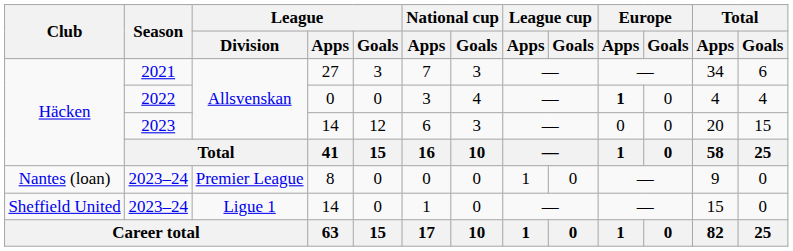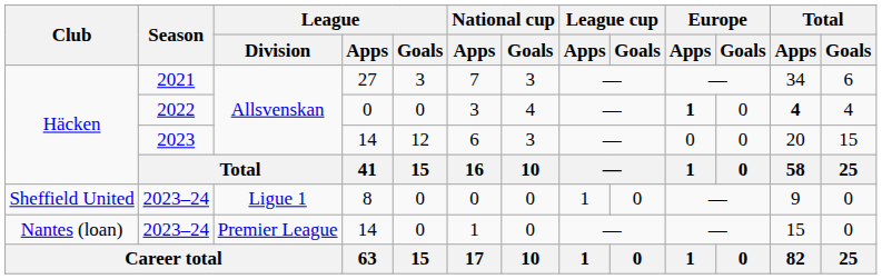 <table class="wikitable" style="text-align:center">
 <tr>
 <th rowspan="2">Club</th>
 <th rowspan="2">Season</th>
 <th colspan="3">League</th>
 <th colspan="2">National cup</th>
 <th colspan="2">League cup</th>
 <th colspan="2">Europe</th>
 <th colspan="2">Total</th>
 </tr>
 <tr>
 <th>Division</th>
 <th>Apps</th>
 <th>Goals</th>
 <th>Apps</th>
 <th>Goals</th>
 <th>Apps</th>
 <th>Goals</th>
 <th>Apps</th>
 <th>Goals</th>
 <th>Apps</th>
 <th>Goals</th>
 </tr>
 <tr>
 <td rowspan="4"><a href='#'>Häcken</a></td>
 <td><a href='#'>2021</a></td>
 <td rowspan="3"><a href='#'>Allsvenskan</a></td>
 <td>27</td>
 <td>3</td>
 <td>7</td>
 <td>3</td>
 <td colspan="2">—</td>
 <td colspan="2">—</td>
 <td>34</td>
 <td>6</td>
 </tr>
 <tr>
 <td><a href='#'>2022</a></td>
 <td>0</td>
 <td>0</td>
 <td>3</td>
 <td>4</td>
 <td colspan="2">—</td>
 <td><strong>1</strong></td>
 <td>0</td>
-<td>4</td>
+<td><strong>4</strong></td>
 <td>4</td>
 </tr>
 <tr>
 <td><a href='#'>2023</a></td>
 <td>14</td>
 <td>12</td>
 <td>6</td>
 <td>3</td>
 <td colspan="2">—</td>
 <td>0</td>
 <td>0</td>
 <td>20</td>
 <td>15</td>
 </tr>
 <tr>
 <th colspan="2">Total</th>
 <th>41</th>
 <th>15</th>
 <th>16</th>
 <th>10</th>
 <th colspan="2">—</th>
 <th>1</th>
 <th>0</th>
 <th>58</th>
 <th>25</th>
 </tr>
 <tr>
-<td><a href='#'>Nantes</a> (loan)</td>
+<td><a href='#'>Sheffield United</a></td>
 <td><a href='#'>2023–24</a></td>
-<td><a href='#'>Premier League</a></td>
+<td><a href='#'>Ligue 1</a></td>
 <td>8</td>
 <td>0</td>
 <td>0</td>
 <td>0</td>
 <td>1</td>
 <td>0</td>
 <td colspan="2">—</td>
 <td>9</td>
 <td>0</td>
 </tr>
 <tr>
-<td><a href='#'>Sheffield United</a></td>
+<td><a href='#'>Nantes</a> (loan)</td>
 <td><a href='#'>2023–24</a></td>
-<td><a href='#'>Ligue 1</a></td>
+<td><a href='#'>Premier League</a></td>
 <td>14</td>
 <td>0</td>
 <td>1</td>
 <td>0</td>
 <td colspan="2">—</td>
 <td colspan="2">—</td>
 <td>15</td>
 <td>0</td>
 </tr>
 <tr>
 <th colspan="3">Career total</th>
 <th>63</th>
 <th>15</th>
 <th>17</th>
 <th>10</th>
 <th>1</th>
 <th>0</th>
 <th>1</th>
 <th>0</th>
 <th>82</th>
 <th>25</th>
 </tr>
 </table>
